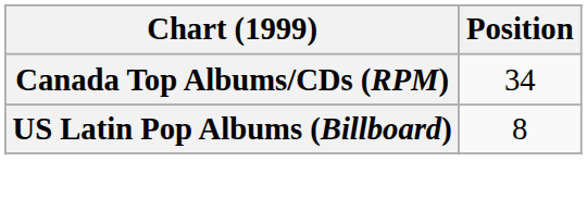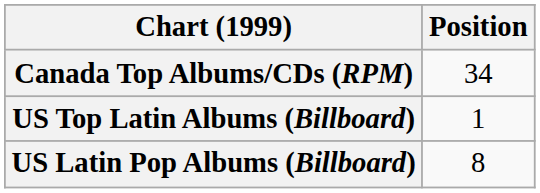 <table class="wikitable sortable plainrowheaders" style="text-align:center">
 <tr>
 <th scope="col">Chart (1999)</th>
 <th scope="col">Position</th>
 </tr>
 <tr>
 <th scope="row">Canada Top Albums/CDs (<em>RPM</em>)</th>
 <td>34</td>
 </tr>
 <tr>
+<th scope="row">US Top Latin Albums (<em>Billboard</em>)</th>
+<td>1</td>
+</tr>
+<tr>
 <th scope="row">US Latin Pop Albums (<em>Billboard</em>)</th>
 <td>8</td>
 </tr>
 </table>
